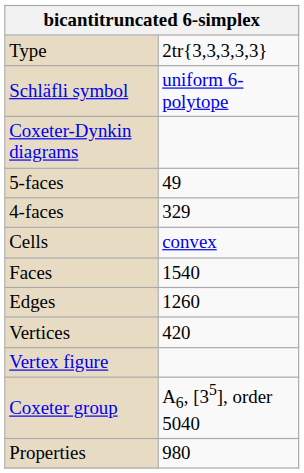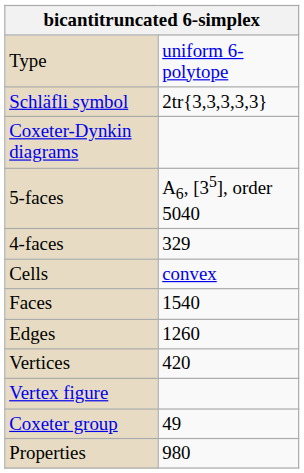 <table class="wikitable" align="right" style="margin-left:10px" width="250">
 <tr>
 <th bgcolor=#e7dcc3 colspan=2>bicantitruncated 6-simplex</th>
 </tr>
 <tr>
 <td bgcolor=#e7dcc3>Type</td>
-<td>2tr{3,3,3,3,3}<br></td>
+<td><a href='#'>uniform 6-polytope</a></td>
 </tr>
 <tr>
 <td bgcolor=#e7dcc3><a href='#'>Schläfli symbol</a></td>
-<td><a href='#'>uniform 6-polytope</a></td>
+<td>2tr{3,3,3,3,3}<br></td>
 </tr>
 <tr>
 <td bgcolor=#e7dcc3><a href='#'>Coxeter-Dynkin diagrams</a></td>
 <td><br></td>
 </tr>
 <tr>
 <td bgcolor=#e7dcc3>5-faces</td>
-<td>49</td>
+<td>A<sub>6</sub>, [3<sup>5</sup>], order 5040</td>
 </tr>
 <tr>
 <td bgcolor=#e7dcc3>4-faces</td>
 <td>329</td>
 </tr>
 <tr>
 <td bgcolor=#e7dcc3>Cells</td>
 <td><a href='#'>convex</a></td>
 </tr>
 <tr>
 <td bgcolor=#e7dcc3>Faces</td>
 <td>1540</td>
 </tr>
 <tr>
 <td bgcolor=#e7dcc3>Edges</td>
 <td>1260</td>
 </tr>
 <tr>
 <td bgcolor=#e7dcc3>Vertices</td>
 <td>420</td>
 </tr>
 <tr>
 <td bgcolor=#e7dcc3><a href='#'>Vertex figure</a></td>
 <td></td>
 </tr>
 <tr>
 <td bgcolor=#e7dcc3><a href='#'>Coxeter group</a></td>
-<td>A<sub>6</sub>, [3<sup>5</sup>], order 5040</td>
+<td>49</td>
 </tr>
 <tr>
 <td bgcolor=#e7dcc3>Properties</td>
 <td>980</td>
 </tr>
 </table>
